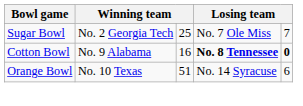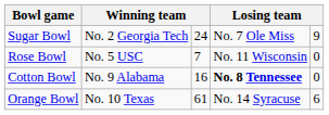 <table class="wikitable">
 <tr>
 <th>Bowl game</th>
 <th colspan="2">Winning team</th>
 <th colspan="2">Losing team</th>
 </tr>
 <tr>
 <td><a href='#'>Sugar Bowl</a></td>
 <td>No. 2 <a href='#'>Georgia Tech</a></td>
-<td>25</td>
+<td>24</td>
 <td>No. 7 <a href='#'>Ole Miss</a></td>
+<td>9</td>
+</tr>
+<tr>
+<td><a href='#'>Rose Bowl</a></td>
+<td>No. 5 <a href='#'>USC</a></td>
 <td>7</td>
+<td>No. 11 <a href='#'>Wisconsin</a></td>
+<td>0</td>
 </tr>
 <tr>
 <td><a href='#'>Cotton Bowl</a></td>
 <td>No. 9 <a href='#'>Alabama</a></td>
 <td>16</td>
 <td><strong>No. 8 <a href='#'>Tennessee</a></strong></td>
-<td><strong>0</strong></td>
+<td>0</td>
 </tr>
 <tr>
 <td><a href='#'>Orange Bowl</a></td>
 <td>No. 10 <a href='#'>Texas</a></td>
-<td>51</td>
+<td>61</td>
 <td>No. 14 <a href='#'>Syracuse</a></td>
 <td>6</td>
 </tr>
 </table>
